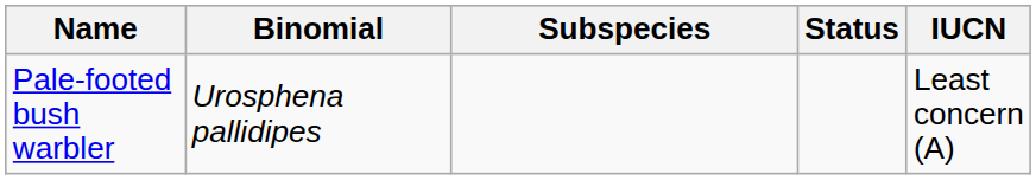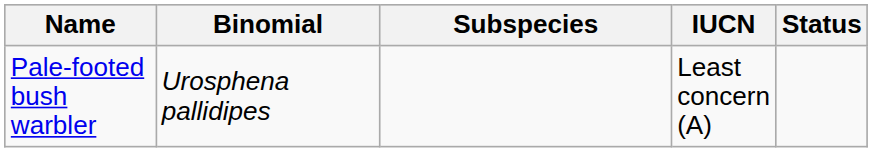 <table width=60% class="wikitable">
 <tr>
 <th width=20%>Name</th>
 <th width=30%>Binomial</th>
 <th width=40%>Subspecies</th>
+<th width=30%>IUCN</th>
 <th width=30%>Status</th>
-<th width=30%>IUCN</th>
 </tr>
 <tr>
 <td><a href='#'>Pale-footed bush warbler</a></td>
 <td><em>Urosphena pallidipes</em></td>
 <td></td>
+<td>Least concern<br>(A)</td>
 <td></td>
-<td>Least concern<br>(A)</td>
 </tr>
 </table>
